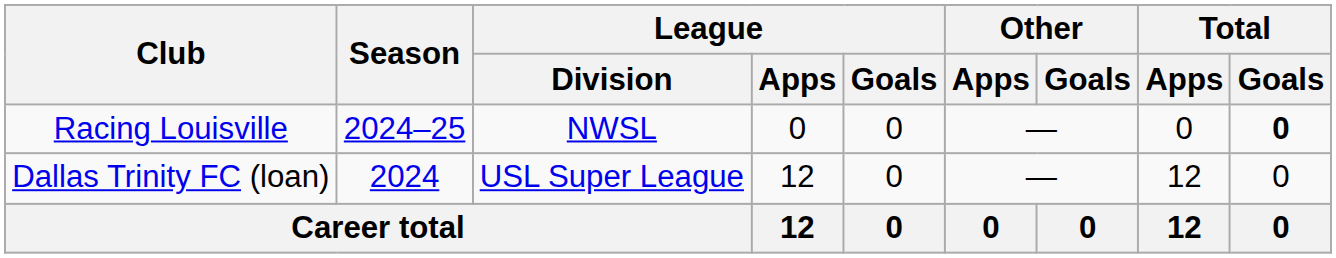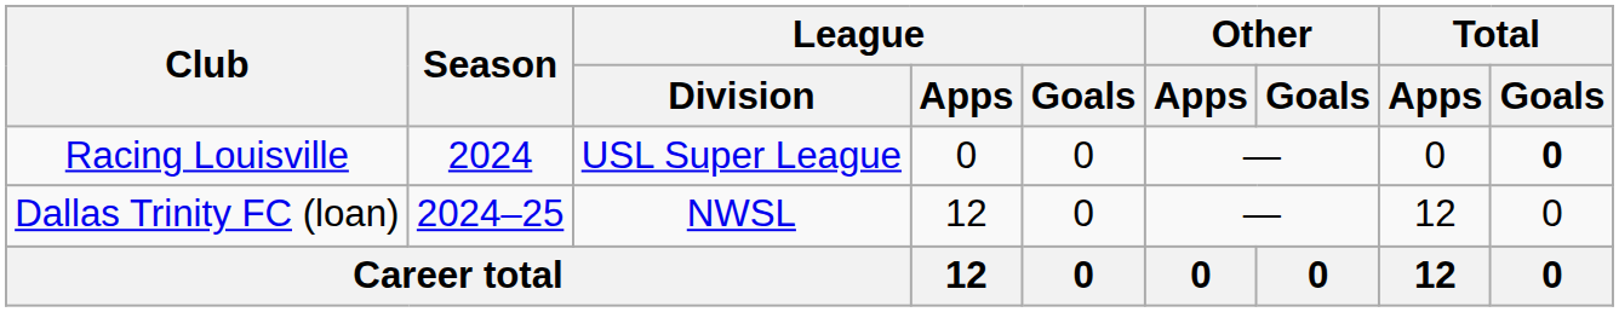 <table class="wikitable" style="text-align:center">
 <tr>
 <th rowspan="2">Club</th>
 <th rowspan="2">Season</th>
 <th colspan="3">League</th>
 <th colspan="2">Other</th>
 <th colspan="2">Total</th>
 </tr>
 <tr>
 <th>Division</th>
 <th>Apps</th>
 <th>Goals</th>
 <th>Apps</th>
 <th>Goals</th>
 <th>Apps</th>
 <th>Goals</th>
 </tr>
 <tr>
 <td><a href='#'>Racing Louisville</a></td>
-<td><a href='#'>2024–25</a></td>
-<td><a href='#'>NWSL</a></td>
+<td><a href='#'>2024</a></td>
+<td><a href='#'>USL Super League</a></td>
 <td>0</td>
 <td>0</td>
 <td colspan="2">—</td>
 <td>0</td>
 <td><strong>0</strong></td>
 </tr>
 <tr>
 <td><a href='#'>Dallas Trinity FC</a> (loan)</td>
-<td><a href='#'>2024</a></td>
-<td><a href='#'>USL Super League</a></td>
+<td><a href='#'>2024–25</a></td>
+<td><a href='#'>NWSL</a></td>
 <td>12</td>
 <td>0</td>
 <td colspan="2">—</td>
 <td>12</td>
 <td>0</td>
 </tr>
 <tr>
 <th colspan="3">Career total</th>
 <th>12</th>
 <th>0</th>
 <th>0</th>
 <th>0</th>
 <th>12</th>
 <th>0</th>
 </tr>
 </table>
